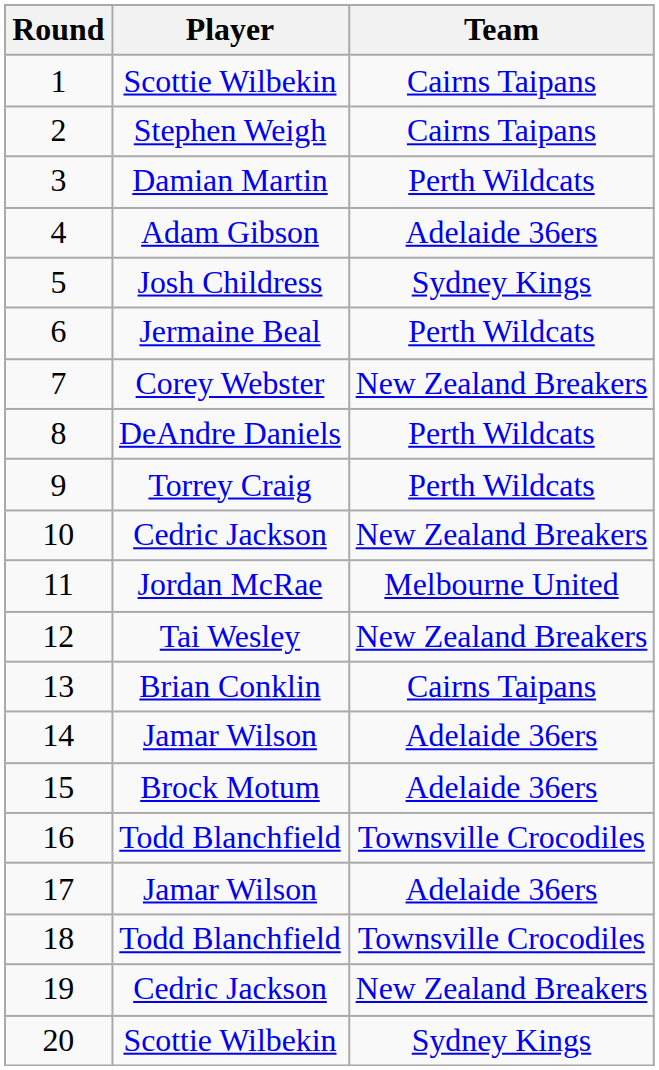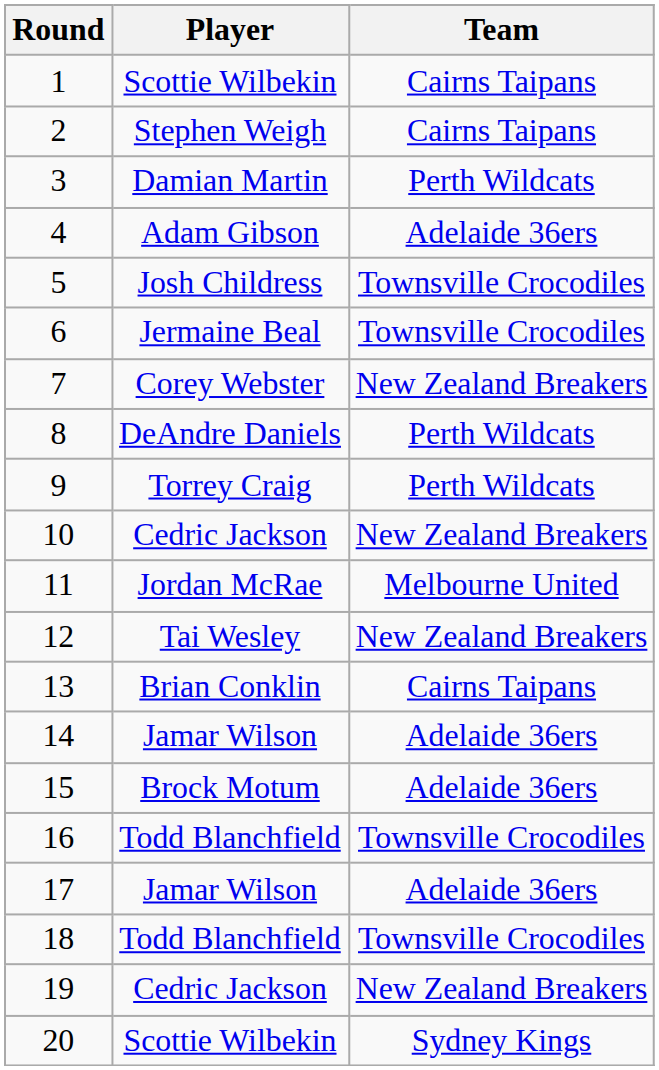 <table class="wikitable" style="text-align:center">
 <tr>
 <th>Round</th>
 <th>Player</th>
 <th>Team</th>
 </tr>
 <tr>
 <td>1</td>
 <td><a href='#'>Scottie Wilbekin</a></td>
 <td><a href='#'>Cairns Taipans</a></td>
 </tr>
 <tr>
 <td>2</td>
 <td><a href='#'>Stephen Weigh</a></td>
 <td><a href='#'>Cairns Taipans</a></td>
 </tr>
 <tr>
 <td>3</td>
 <td><a href='#'>Damian Martin</a></td>
 <td><a href='#'>Perth Wildcats</a></td>
 </tr>
 <tr>
 <td>4</td>
 <td><a href='#'>Adam Gibson</a></td>
 <td><a href='#'>Adelaide 36ers</a></td>
 </tr>
 <tr>
 <td>5</td>
 <td><a href='#'>Josh Childress</a></td>
-<td><a href='#'>Sydney Kings</a></td>
+<td><a href='#'>Townsville Crocodiles</a></td>
 </tr>
 <tr>
 <td>6</td>
 <td><a href='#'>Jermaine Beal</a></td>
-<td><a href='#'>Perth Wildcats</a></td>
+<td><a href='#'>Townsville Crocodiles</a></td>
 </tr>
 <tr>
 <td>7</td>
 <td><a href='#'>Corey Webster</a></td>
 <td><a href='#'>New Zealand Breakers</a></td>
 </tr>
 <tr>
 <td>8</td>
 <td><a href='#'>DeAndre Daniels</a></td>
 <td><a href='#'>Perth Wildcats</a></td>
 </tr>
 <tr>
 <td>9</td>
 <td><a href='#'>Torrey Craig</a></td>
 <td><a href='#'>Perth Wildcats</a></td>
 </tr>
 <tr>
 <td>10</td>
 <td><a href='#'>Cedric Jackson</a></td>
 <td><a href='#'>New Zealand Breakers</a></td>
 </tr>
 <tr>
 <td>11</td>
 <td><a href='#'>Jordan McRae</a></td>
 <td><a href='#'>Melbourne United</a></td>
 </tr>
 <tr>
 <td>12</td>
 <td><a href='#'>Tai Wesley</a></td>
 <td><a href='#'>New Zealand Breakers</a></td>
 </tr>
 <tr>
 <td>13</td>
 <td><a href='#'>Brian Conklin</a></td>
 <td><a href='#'>Cairns Taipans</a></td>
 </tr>
 <tr>
 <td>14</td>
 <td><a href='#'>Jamar Wilson</a></td>
 <td><a href='#'>Adelaide 36ers</a></td>
 </tr>
 <tr>
 <td>15</td>
 <td><a href='#'>Brock Motum</a></td>
 <td><a href='#'>Adelaide 36ers</a></td>
 </tr>
 <tr>
 <td>16</td>
 <td><a href='#'>Todd Blanchfield</a></td>
 <td><a href='#'>Townsville Crocodiles</a></td>
 </tr>
 <tr>
 <td>17</td>
 <td><a href='#'>Jamar Wilson</a></td>
 <td><a href='#'>Adelaide 36ers</a></td>
 </tr>
 <tr>
 <td>18</td>
 <td><a href='#'>Todd Blanchfield</a></td>
 <td><a href='#'>Townsville Crocodiles</a></td>
 </tr>
 <tr>
 <td>19</td>
 <td><a href='#'>Cedric Jackson</a></td>
 <td><a href='#'>New Zealand Breakers</a></td>
 </tr>
 <tr>
 <td>20</td>
 <td><a href='#'>Scottie Wilbekin</a></td>
 <td><a href='#'>Sydney Kings</a></td>
 </tr>
 <tr>
 </tr>
 </table>
